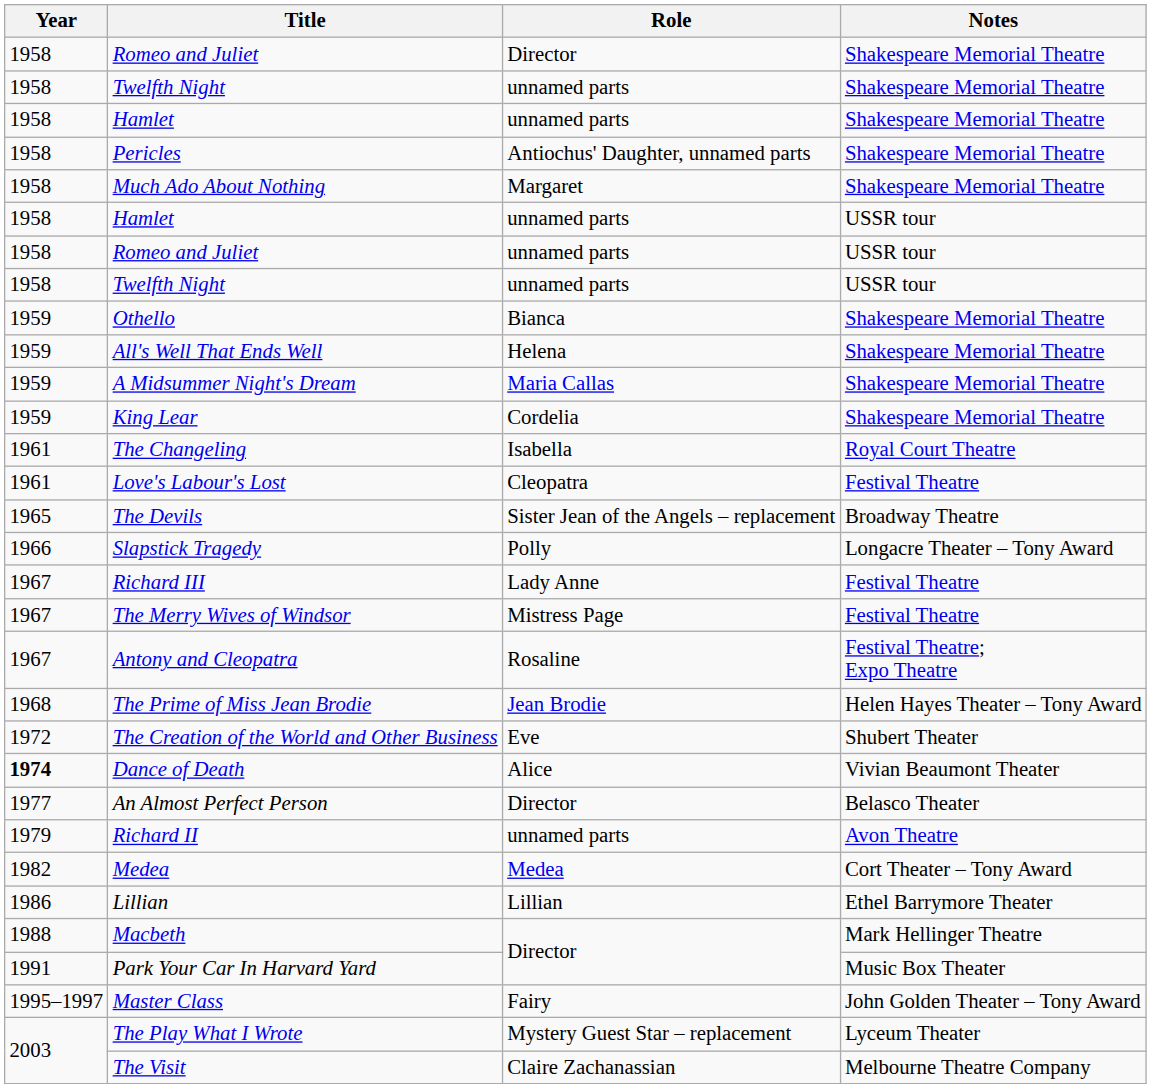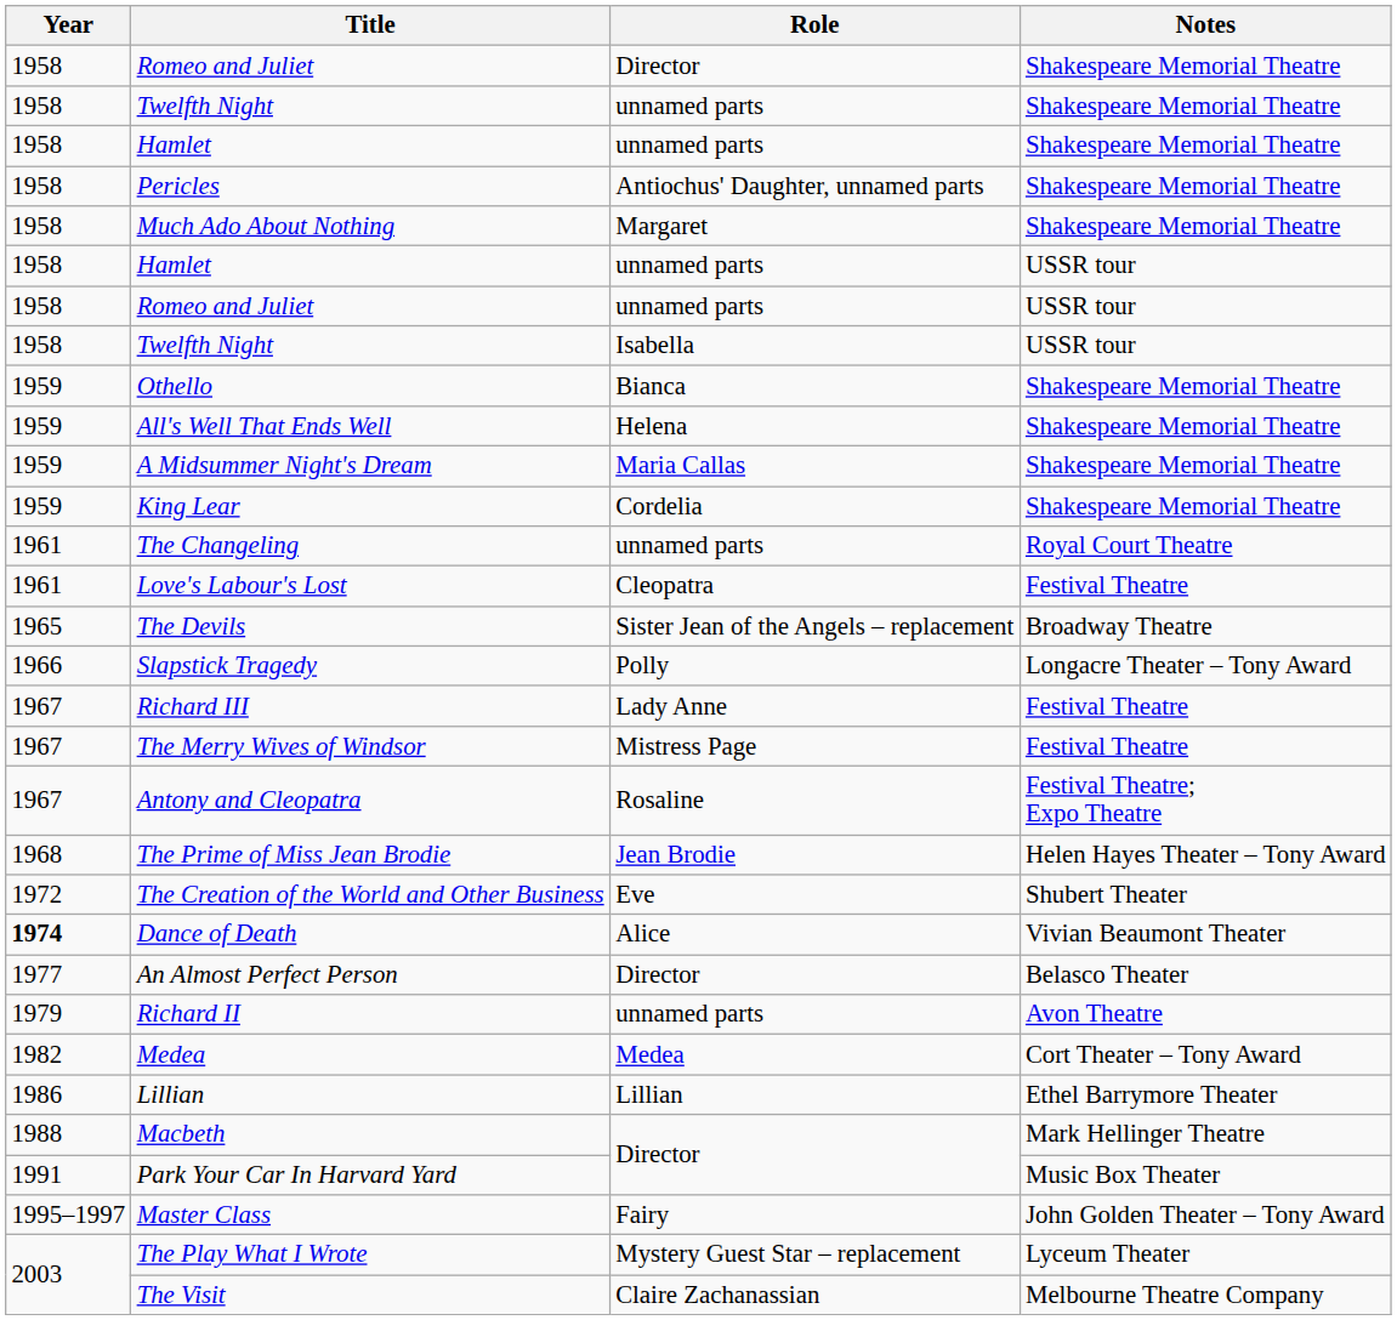 <table class="wikitable sortable">
 <tr>
 <th>Year</th>
 <th>Title</th>
 <th>Role</th>
 <th>Notes</th>
 </tr>
 <tr>
 <td>1958</td>
 <td><em><a href='#'>Romeo and Juliet</a></em></td>
 <td>Director</td>
 <td><a href='#'>Shakespeare Memorial Theatre</a></td>
 </tr>
 <tr>
 <td>1958</td>
 <td><em><a href='#'>Twelfth Night</a></em></td>
 <td>unnamed parts</td>
 <td><a href='#'>Shakespeare Memorial Theatre</a></td>
 </tr>
 <tr>
 <td>1958</td>
 <td><em><a href='#'>Hamlet</a></em></td>
 <td>unnamed parts</td>
 <td><a href='#'>Shakespeare Memorial Theatre</a></td>
 </tr>
 <tr>
 <td>1958</td>
 <td><em><a href='#'>Pericles</a></em></td>
 <td>Antiochus' Daughter, unnamed parts</td>
 <td><a href='#'>Shakespeare Memorial Theatre</a></td>
 </tr>
 <tr>
 <td>1958</td>
 <td><em><a href='#'>Much Ado About Nothing</a></em></td>
 <td>Margaret</td>
 <td><a href='#'>Shakespeare Memorial Theatre</a></td>
 </tr>
 <tr>
 <td>1958</td>
 <td><em><a href='#'>Hamlet</a></em></td>
 <td>unnamed parts</td>
 <td>USSR tour</td>
 </tr>
 <tr>
 <td>1958</td>
 <td><em><a href='#'>Romeo and Juliet</a></em></td>
 <td>unnamed parts</td>
 <td>USSR tour</td>
 </tr>
 <tr>
 <td>1958</td>
 <td><em><a href='#'>Twelfth Night</a></em></td>
-<td>unnamed parts</td>
+<td>Isabella</td>
 <td>USSR tour</td>
 </tr>
 <tr>
 <td>1959</td>
 <td><em><a href='#'>Othello</a></em></td>
 <td>Bianca</td>
 <td><a href='#'>Shakespeare Memorial Theatre</a></td>
 </tr>
 <tr>
 <td>1959</td>
 <td><em><a href='#'>All's Well That Ends Well</a></em></td>
 <td>Helena</td>
 <td><a href='#'>Shakespeare Memorial Theatre</a></td>
 </tr>
 <tr>
 <td>1959</td>
 <td><em><a href='#'>A Midsummer Night's Dream</a></em></td>
 <td><a href='#'>Maria Callas</a></td>
 <td><a href='#'>Shakespeare Memorial Theatre</a></td>
 </tr>
 <tr>
 <td>1959</td>
 <td><em><a href='#'>King Lear</a></em></td>
 <td>Cordelia</td>
 <td><a href='#'>Shakespeare Memorial Theatre</a></td>
 </tr>
 <tr>
 <td>1961</td>
 <td><em><a href='#'>The Changeling</a></em></td>
-<td>Isabella</td>
+<td>unnamed parts</td>
 <td><a href='#'>Royal Court Theatre</a></td>
 </tr>
 <tr>
 <td>1961</td>
 <td><em><a href='#'>Love's Labour's Lost</a></em></td>
 <td>Cleopatra</td>
 <td><a href='#'>Festival Theatre</a></td>
 </tr>
 <tr>
 <td>1965</td>
 <td data-sort-value="Devils, The"><em><a href='#'>The Devils</a></em></td>
 <td>Sister Jean of the Angels – replacement</td>
 <td>Broadway Theatre</td>
 </tr>
 <tr>
 <td>1966</td>
 <td><em><a href='#'>Slapstick Tragedy</a></em></td>
 <td>Polly</td>
 <td>Longacre Theater – Tony Award</td>
 </tr>
 <tr>
 <td>1967</td>
 <td><em><a href='#'>Richard III</a></em></td>
 <td>Lady Anne</td>
 <td><a href='#'>Festival Theatre</a></td>
 </tr>
 <tr>
 <td>1967</td>
 <td data-sort-value="Merry Wives of Windsor, The"><em><a href='#'>The Merry Wives of Windsor</a></em></td>
 <td>Mistress Page</td>
 <td><a href='#'>Festival Theatre</a></td>
 </tr>
 <tr>
 <td>1967</td>
 <td><em><a href='#'>Antony and Cleopatra</a></em></td>
 <td>Rosaline</td>
 <td><a href='#'>Festival Theatre</a>; <br><a href='#'>Expo Theatre</a></td>
 </tr>
 <tr>
 <td>1968</td>
 <td data-sort-value="Prime of Miss Jean Brodie, The"><em><a href='#'>The Prime of Miss Jean Brodie</a></em></td>
 <td><a href='#'>Jean Brodie</a></td>
 <td>Helen Hayes Theater – Tony Award</td>
 </tr>
 <tr>
 <td>1972</td>
 <td data-sort-value="Creation of the World and Other Business, The"><em><a href='#'>The Creation of the World and Other Business</a></em></td>
 <td>Eve</td>
 <td>Shubert Theater</td>
 </tr>
 <tr>
 <td><strong>1974</strong></td>
 <td data-sort-value="Dance of Death, The"><em><a href='#'>Dance of Death</a></em></td>
 <td>Alice</td>
 <td>Vivian Beaumont Theater</td>
 </tr>
 <tr>
 <td>1977</td>
 <td><em>An Almost Perfect Person</em></td>
 <td>Director</td>
 <td>Belasco Theater</td>
 </tr>
 <tr>
 <td>1979</td>
 <td><em><a href='#'>Richard II</a></em></td>
 <td>unnamed parts</td>
 <td><a href='#'>Avon Theatre</a></td>
 </tr>
 <tr>
 <td>1982</td>
 <td><em><a href='#'>Medea</a></em></td>
 <td><a href='#'>Medea</a></td>
 <td>Cort Theater – Tony Award</td>
 </tr>
 <tr>
 <td>1986</td>
 <td><em>Lillian</em></td>
 <td>Lillian</td>
 <td>Ethel Barrymore Theater</td>
 </tr>
 <tr>
 <td>1988</td>
 <td><em><a href='#'>Macbeth</a></em></td>
 <td rowspan="2">Director</td>
 <td>Mark Hellinger Theatre</td>
 </tr>
 <tr>
 <td>1991</td>
 <td><em>Park Your Car In Harvard Yard</em></td>
 <td>Music Box Theater</td>
 </tr>
 <tr>
 <td>1995–1997</td>
 <td><em><a href='#'>Master Class</a></em></td>
 <td>Fairy</td>
 <td>John Golden Theater – Tony Award</td>
 </tr>
 <tr>
 <td rowspan="2">2003</td>
 <td data-sort-value="Play What I Wrote, The"><em><a href='#'>The Play What I Wrote</a></em></td>
 <td>Mystery Guest Star – replacement</td>
 <td>Lyceum Theater</td>
 </tr>
 <tr>
 <td data-sort-value="Visit, The"><em><a href='#'>The Visit</a></em></td>
 <td>Claire Zachanassian</td>
 <td>Melbourne Theatre Company</td>
 </tr>
 </table>
